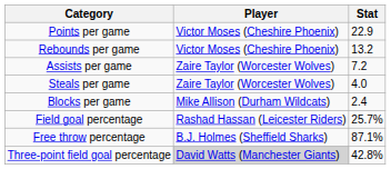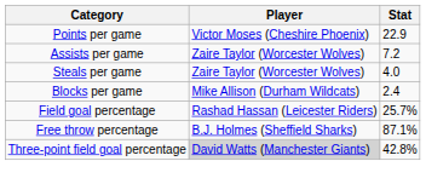 <table class="wikitable" style="font-size:95%">
 <tr>
 <th>Category</th>
 <th>Player</th>
 <th>Stat</th>
 </tr>
 <tr --->
 <td style="text-align:center"><a href='#'>Points</a> per game</td>
 <td> <a href='#'>Victor Moses</a> (<a href='#'>Cheshire Phoenix</a>)</td>
 <td>22.9</td>
-</tr>
-<tr>
-<td style="text-align:center"><a href='#'>Rebounds</a> per game</td>
-<td> <a href='#'>Victor Moses</a> (<a href='#'>Cheshire Phoenix</a>)</td>
-<td>13.2</td>
 </tr>
 <tr>
 <td style="text-align:center"><a href='#'>Assists</a> per game</td>
 <td> <a href='#'>Zaire Taylor</a> (<a href='#'>Worcester Wolves</a>)</td>
 <td>7.2</td>
 </tr>
 <tr>
 <td style="text-align:center"><a href='#'>Steals</a> per game</td>
 <td> <a href='#'>Zaire Taylor</a> (<a href='#'>Worcester Wolves</a>)</td>
 <td>4.0</td>
 </tr>
 <tr>
 <td style="text-align:center"><a href='#'>Blocks</a> per game</td>
 <td> <a href='#'>Mike Allison</a> (<a href='#'>Durham Wildcats</a>)</td>
 <td>2.4</td>
 </tr>
 <tr>
 <td style="text-align:center"><a href='#'>Field goal</a> percentage</td>
 <td> <a href='#'>Rashad Hassan</a> (<a href='#'>Leicester Riders</a>)</td>
 <td>25.7%</td>
 </tr>
 <tr>
 <td style="text-align:center"><a href='#'>Free throw</a> percentage</td>
 <td> <a href='#'>B.J. Holmes</a> (<a href='#'>Sheffield Sharks</a>)</td>
 <td>87.1%</td>
 </tr>
 <tr>
 <td style="text-align:center"><a href='#'>Three-point field goal</a> percentage</td>
 <td style="background: lightgrey;"> <a href='#'>David Watts</a> (<a href='#'>Manchester Giants</a>)</td>
 <td>42.8%</td>
 </tr>
 </table>
